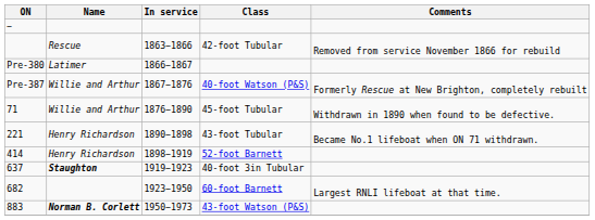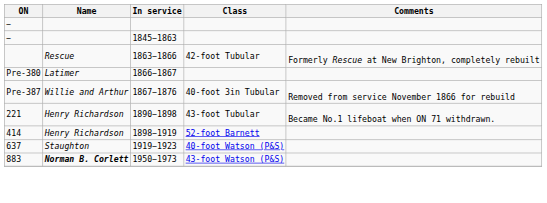 <table class="wikitable">
 <tr>
 <th>ON</th>
 <th>Name</th>
 <th>In service</th>
 <th>Class</th>
 <th>Comments</th>
 </tr>
 <tr>
 <td>−</td>
 <td></td>
 <td></td>
 <td></td>
 <td></td>
 </tr>
 <tr>
+<td>−</td>
+<td></td>
+<td>1845−1863</td>
+<td></td>
+<td></td>
+</tr>
+<tr>
 <td></td>
 <td><em>Rescue</em></td>
 <td>1863−1866</td>
 <td>42-foot Tubular</td>
-<td><br>Removed from service November 1866 for rebuild</td>
+<td><br>Formerly <em>Rescue</em> at New Brighton, completely rebuilt</td>
 </tr>
 <tr>
 <td>Pre-380</td>
 <td><em>Latimer</em></td>
 <td>1866−1867</td>
 <td></td>
 <td></td>
 </tr>
 <tr>
 <td>Pre-387</td>
 <td><em>Willie and Arthur</em></td>
 <td>1867−1876</td>
-<td><a href='#'>40-foot Watson (P&S)</a></td>
-<td><br>Formerly <em>Rescue</em> at New Brighton, completely rebuilt</td>
-</tr>
-<tr>
-<td>71</td>
-<td><em>Willie and Arthur</em></td>
-<td>1876−1890</td>
-<td>45-foot Tubular</td>
-<td><br>Withdrawn in 1890 when found to be defective.</td>
+<td>40-foot 3in Tubular</td>
+<td><br>Removed from service November 1866 for rebuild</td>
 </tr>
 <tr>
 <td>221</td>
 <td><em>Henry Richardson</em></td>
 <td>1890−1898</td>
 <td>43-foot Tubular</td>
 <td><br>Became No.1 lifeboat when ON 71 withdrawn.</td>
 </tr>
 <tr>
 <td>414</td>
 <td><em>Henry Richardson</em></td>
 <td>1898−1919</td>
 <td><a href='#'>52-foot Barnett</a></td>
 <td></td>
 </tr>
 <tr>
 <td>637</td>
-<td><strong><em>Staughton</em></strong></td>
+<td><em>Staughton</em></td>
 <td>1919−1923</td>
-<td>40-foot 3in Tubular</td>
+<td><a href='#'>40-foot Watson (P&S)</a></td>
 <td></td>
-</tr>
-<tr>
-<td>682</td>
-<td></td>
-<td>1923−1950</td>
-<td><a href='#'>60-foot Barnett</a></td>
-<td><br>Largest RNLI lifeboat at that time.</td>
 </tr>
 <tr>
 <td>883</td>
 <td><strong><em>Norman B. Corlett</em></strong></td>
 <td>1950−1973</td>
 <td><a href='#'>43-foot Watson (P&S)</a></td>
 <td></td>
 </tr>
 <tr>
 </tr>
 </table>
